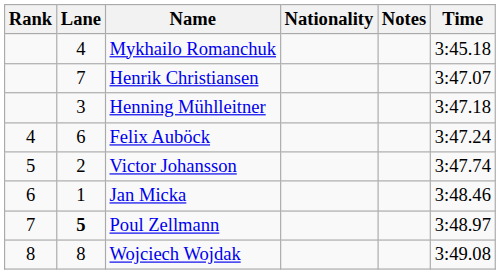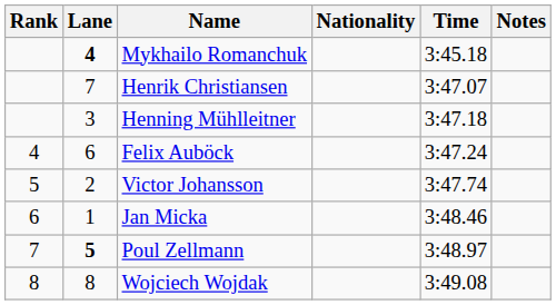 <table class="wikitable sortable" style="text-align:center">
 <tr>
 <th>Rank</th>
 <th>Lane</th>
 <th>Name</th>
 <th>Nationality</th>
+<th>Time</th>
 <th>Notes</th>
-<th>Time</th>
 </tr>
 <tr>
 <td></td>
-<td>4</td>
+<td><strong>4</strong></td>
 <td align=left><a href='#'>Mykhailo Romanchuk</a></td>
 <td align=left></td>
+<td>3:45.18</td>
 <td></td>
-<td>3:45.18</td>
 </tr>
 <tr>
 <td></td>
 <td>7</td>
 <td align=left><a href='#'>Henrik Christiansen</a></td>
 <td align=left></td>
+<td>3:47.07</td>
 <td></td>
-<td>3:47.07</td>
 </tr>
 <tr>
 <td></td>
 <td>3</td>
 <td align=left><a href='#'>Henning Mühlleitner</a></td>
 <td align=left></td>
+<td>3:47.18</td>
 <td></td>
-<td>3:47.18</td>
 </tr>
 <tr>
 <td>4</td>
 <td>6</td>
 <td align=left><a href='#'>Felix Auböck</a></td>
 <td align=left></td>
+<td>3:47.24</td>
 <td></td>
-<td>3:47.24</td>
 </tr>
 <tr>
 <td>5</td>
 <td>2</td>
 <td align=left><a href='#'>Victor Johansson</a></td>
 <td align=left></td>
+<td>3:47.74</td>
 <td></td>
-<td>3:47.74</td>
 </tr>
 <tr>
 <td>6</td>
 <td>1</td>
 <td align=left><a href='#'>Jan Micka</a></td>
 <td align=left></td>
+<td>3:48.46</td>
 <td></td>
-<td>3:48.46</td>
 </tr>
 <tr>
 <td>7</td>
 <td><strong>5</strong></td>
 <td align=left><a href='#'>Poul Zellmann</a></td>
 <td align=left></td>
+<td>3:48.97</td>
 <td></td>
-<td>3:48.97</td>
 </tr>
 <tr>
 <td>8</td>
 <td>8</td>
 <td align=left><a href='#'>Wojciech Wojdak</a></td>
 <td align=left></td>
+<td>3:49.08</td>
 <td></td>
-<td>3:49.08</td>
 </tr>
 </table>
